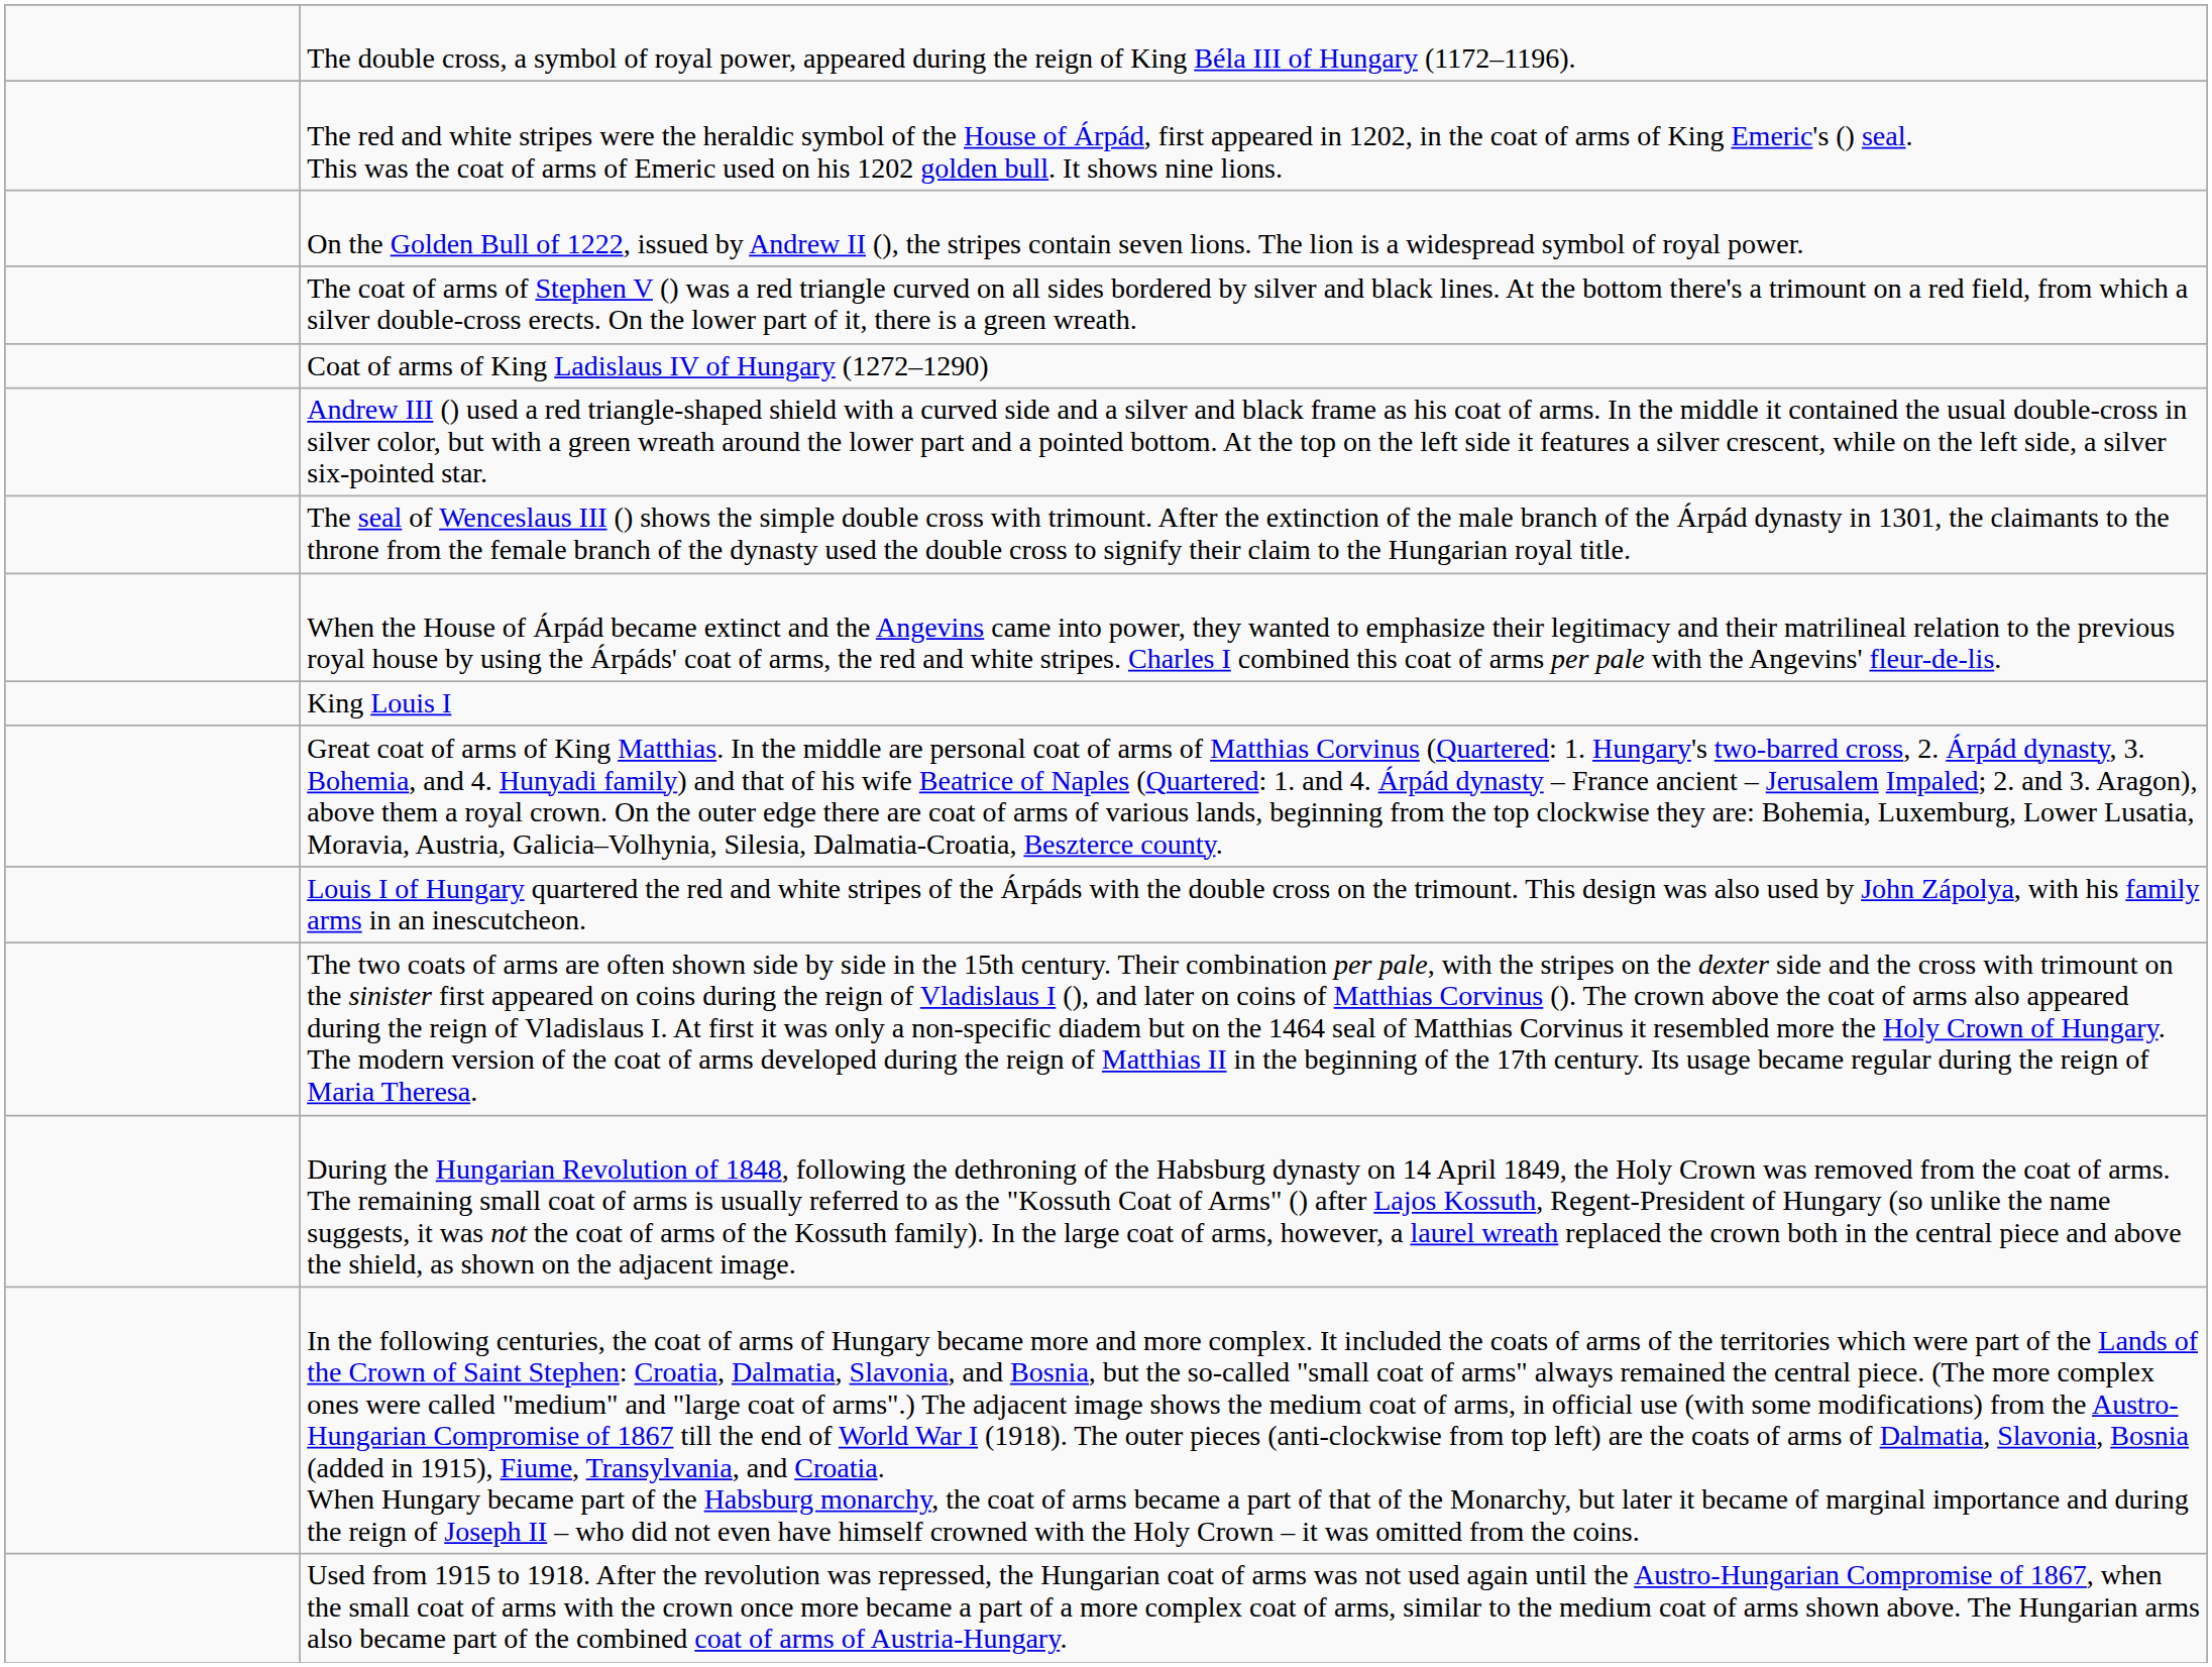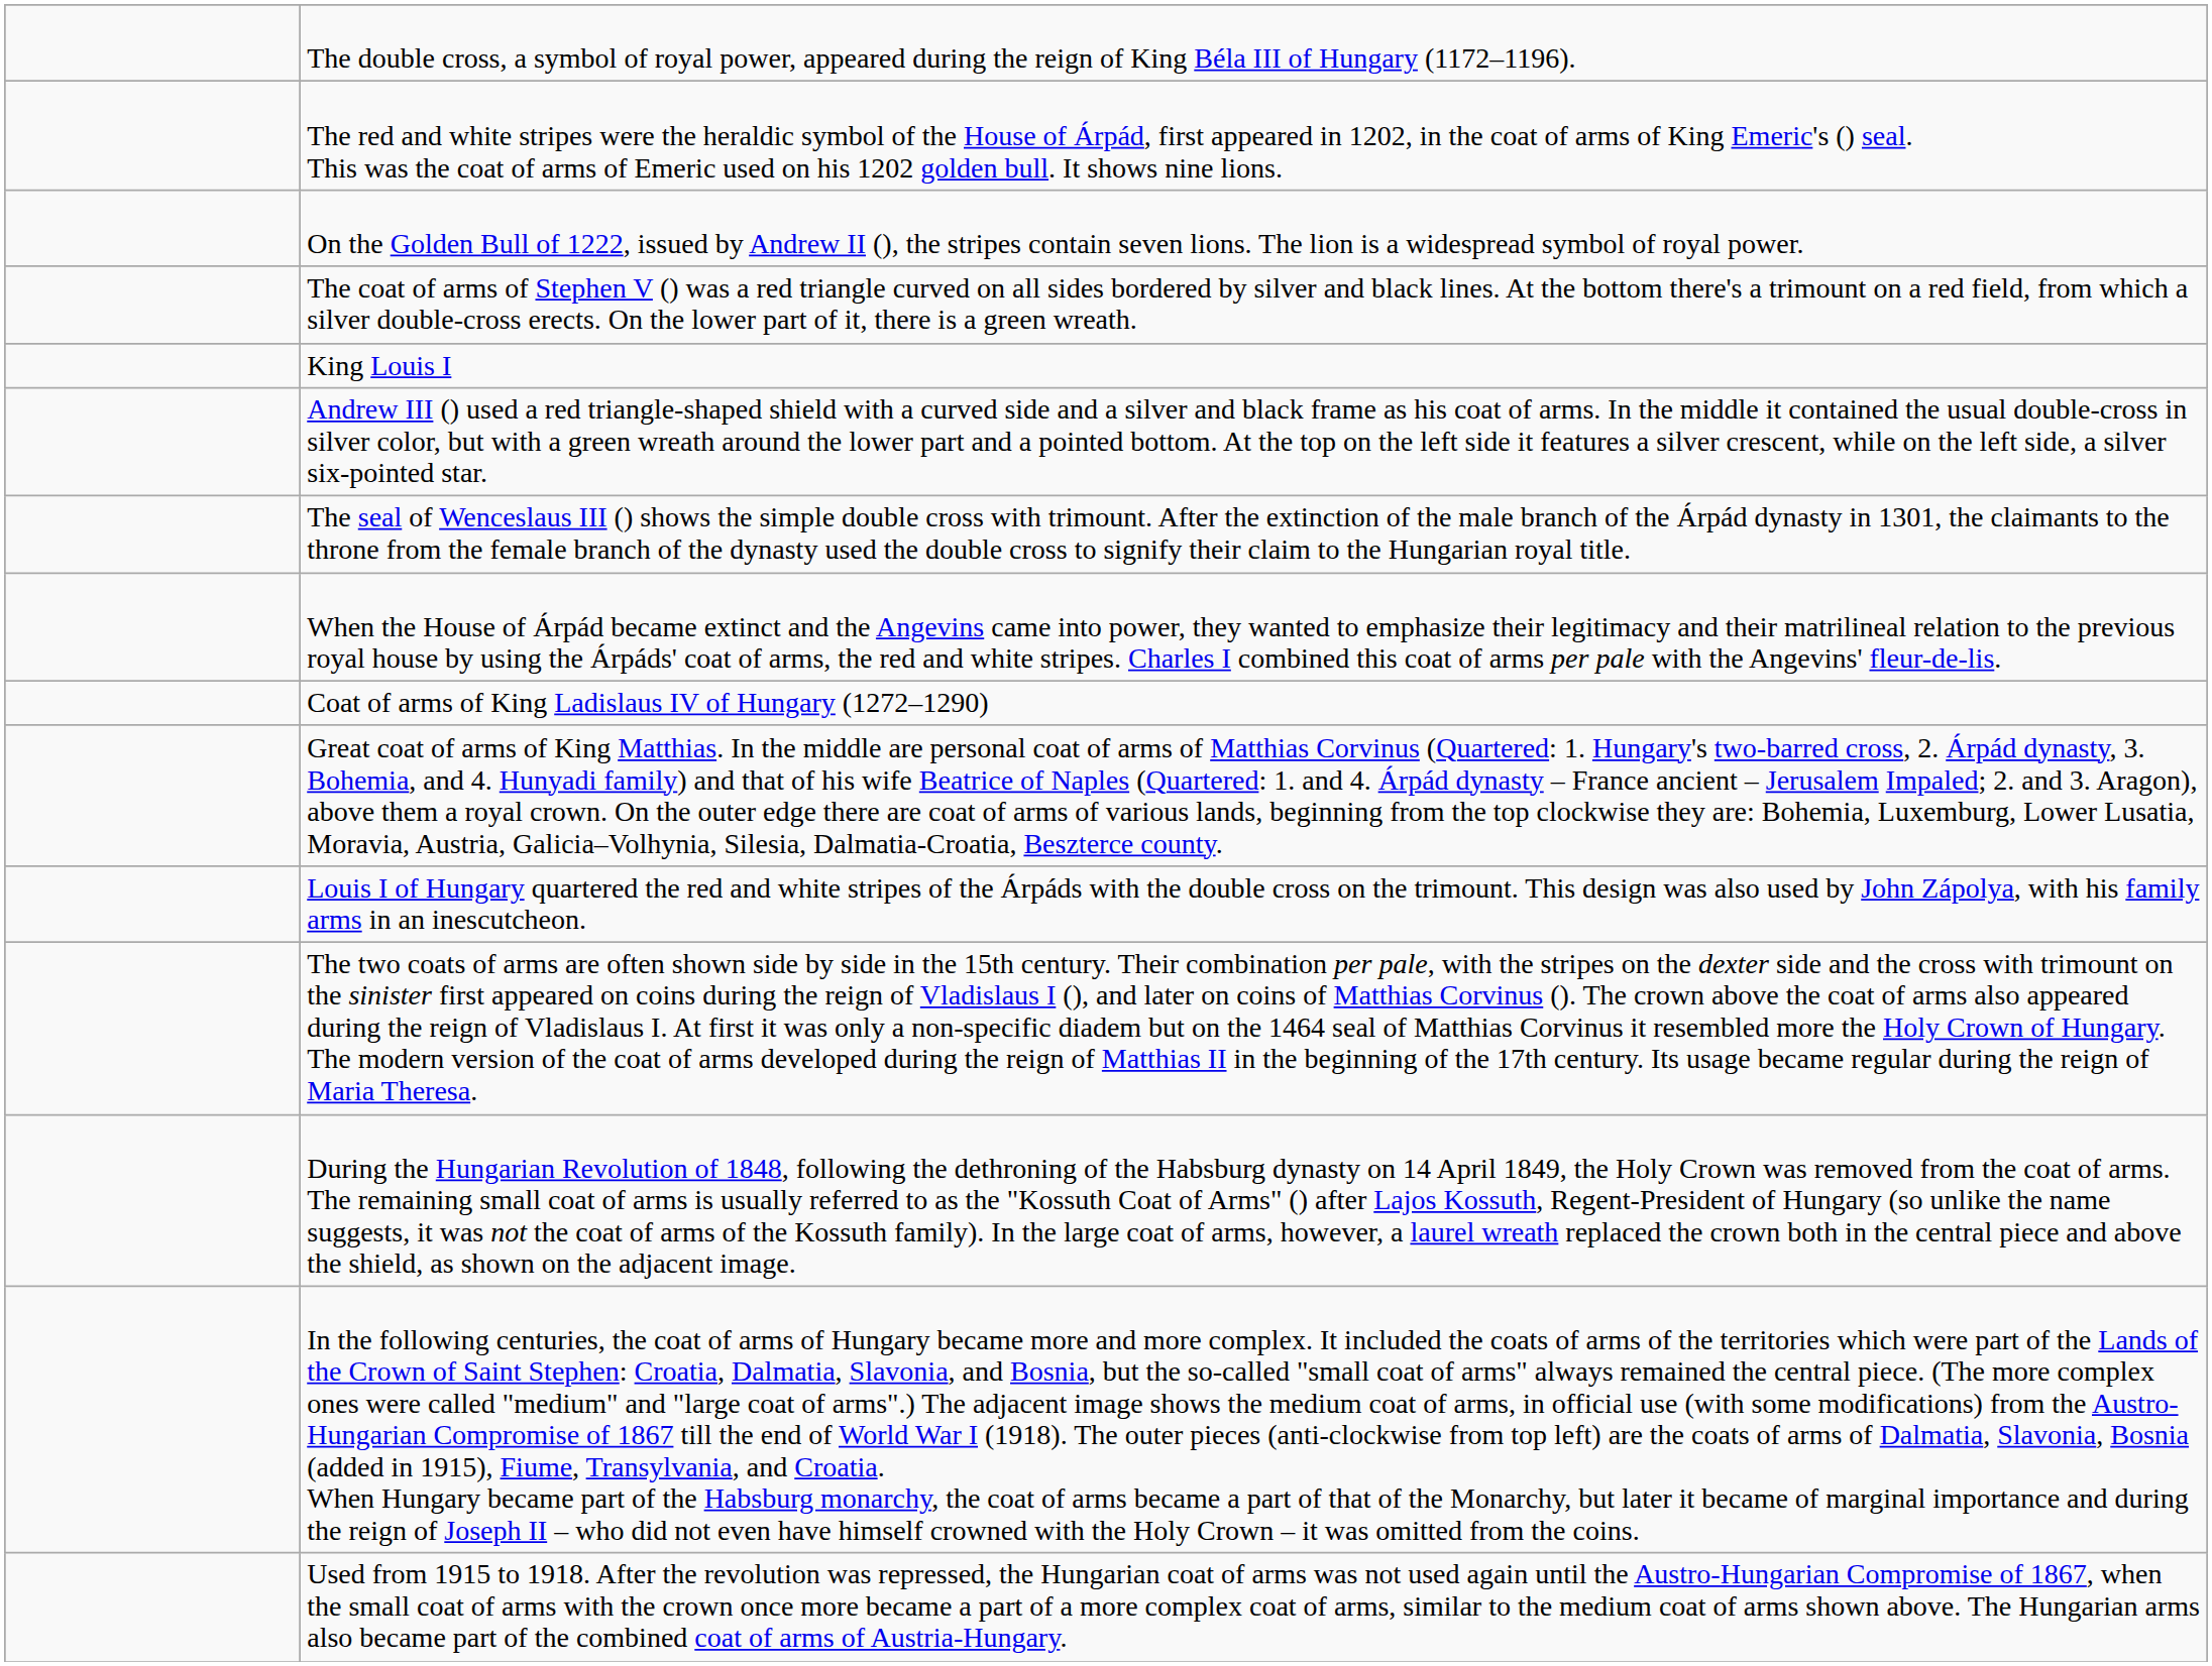 <table class="wikitable">
 <tr>
 <td width="160px"></td>
 <td><br>The double cross, a symbol of royal power, appeared during the reign of King <a href='#'>Béla III of Hungary</a> (1172–1196).</td>
 </tr>
 <tr>
 <td></td>
 <td><br>The red and white stripes were the heraldic symbol of the <a href='#'>House of Árpád</a>, first appeared in 1202, in the coat of arms of King <a href='#'>Emeric</a>'s () <a href='#'>seal</a>.<br>This was the coat of arms of Emeric used on his 1202 <a href='#'>golden bull</a>. It shows nine lions.</td>
 </tr>
 <tr>
 <td></td>
 <td><br>On the <a href='#'>Golden Bull of 1222</a>, issued by <a href='#'>Andrew II</a> (), the stripes contain seven lions. The lion is a widespread symbol of royal power.</td>
 </tr>
 <tr>
 <td></td>
 <td>The coat of arms of <a href='#'>Stephen V</a> () was a red triangle curved on all sides bordered by silver and black lines. At the bottom there's a trimount on a red field, from which a silver double-cross erects. On the lower part of it, there is a green wreath.</td>
 </tr>
 <tr>
 <td></td>
-<td>Coat of arms of King <a href='#'>Ladislaus IV of Hungary</a> (1272–1290)</td>
+<td>King <a href='#'>Louis I</a></td>
 </tr>
 <tr>
 <td></td>
 <td><a href='#'>Andrew III</a> () used a red triangle-shaped shield with a curved side and a silver and black frame as his coat of arms. In the middle it contained the usual double-cross in silver color, but with a green wreath around the lower part and a pointed bottom. At the top on the left side it features a silver crescent, while on the left side, a silver six-pointed star.</td>
 </tr>
 <tr>
 <td></td>
 <td>The <a href='#'>seal</a> of <a href='#'>Wenceslaus III</a> () shows the simple double cross with trimount. After the extinction of the male branch of the Árpád dynasty in 1301, the claimants to the throne from the female branch of the dynasty used the double cross to signify their claim to the Hungarian royal title.</td>
 </tr>
 <tr>
 <td></td>
 <td><br>When the House of Árpád became extinct and the <a href='#'>Angevins</a> came into power, they wanted to emphasize their legitimacy and their matrilineal relation to the previous royal house by using the Árpáds' coat of arms, the red and white stripes. <a href='#'>Charles I</a> combined this coat of arms <em>per pale</em> with the Angevins' <a href='#'>fleur-de-lis</a>.</td>
 </tr>
 <tr>
 <td></td>
-<td>King <a href='#'>Louis I</a></td>
+<td>Coat of arms of King <a href='#'>Ladislaus IV of Hungary</a> (1272–1290)</td>
 </tr>
 <tr>
 <td></td>
 <td>Great coat of arms of King <a href='#'>Matthias</a>. In the middle are personal coat of arms of <a href='#'>Matthias Corvinus</a> (<a href='#'>Quartered</a>: 1. <a href='#'>Hungary</a>'s <a href='#'>two-barred cross</a>, 2. <a href='#'>Árpád dynasty</a>, 3. <a href='#'>Bohemia</a>, and 4. <a href='#'>Hunyadi family</a>) and that of his wife <a href='#'>Beatrice of Naples</a> (<a href='#'>Quartered</a>: 1. and 4. <a href='#'>Árpád dynasty</a> – France ancient – <a href='#'>Jerusalem</a> <a href='#'>Impaled</a>; 2. and 3. Aragon), above them a royal crown. On the outer edge there are coat of arms of various lands, beginning from the top clockwise they are: Bohemia, Luxemburg, Lower Lusatia, Moravia, Austria, Galicia–Volhynia, Silesia, Dalmatia-Croatia, <a href='#'>Beszterce county</a>.</td>
 </tr>
 <tr>
 <td></td>
 <td><a href='#'>Louis I of Hungary</a> quartered the red and white stripes of the Árpáds with the double cross on the trimount. This design was also used by <a href='#'>John Zápolya</a>, with his <a href='#'>family arms</a> in an inescutcheon.</td>
 </tr>
 <tr>
 <td></td>
 <td>The two coats of arms are often shown side by side in the 15th century. Their combination <em>per pale</em>, with  the stripes on the <em>dexter</em> side and the cross with trimount on the <em>sinister</em> first appeared on coins during the reign of <a href='#'>Vladislaus I</a> (), and later on coins of <a href='#'>Matthias Corvinus</a> (). The crown above the coat of arms also appeared during the reign of Vladislaus I. At first it was only a non-specific diadem but on the 1464 seal of Matthias Corvinus it resembled more the <a href='#'>Holy Crown of Hungary</a>.<br>The modern version of the coat of arms developed during the reign of <a href='#'>Matthias II</a> in the beginning of the 17th century. Its usage became regular during the reign of <a href='#'>Maria Theresa</a>.</td>
 </tr>
 <tr>
 <td></td>
 <td><br>During the <a href='#'>Hungarian Revolution of 1848</a>, following the dethroning of the Habsburg dynasty on 14 April 1849, the Holy Crown was removed from the coat of arms. The remaining small coat of arms is usually referred to as the "Kossuth Coat of Arms" () after <a href='#'>Lajos Kossuth</a>, Regent-President of Hungary (so unlike the name suggests, it was <em>not</em> the coat of arms of the Kossuth family). In the large coat of arms, however, a <a href='#'>laurel wreath</a> replaced the crown both in the central piece and above the shield, as shown on the adjacent image.</td>
 </tr>
 <tr>
 <td></td>
 <td><br>In the following centuries, the coat of arms of Hungary became more and more complex. It included the coats of arms of the territories which were part of the <a href='#'>Lands of the Crown of Saint Stephen</a>: <a href='#'>Croatia</a>, <a href='#'>Dalmatia</a>, <a href='#'>Slavonia</a>, and <a href='#'>Bosnia</a>, but the so-called "small coat of arms" always remained the central piece. (The more complex ones were called "medium" and "large coat of arms".) The adjacent image shows the medium coat of arms, in official use (with some modifications) from the <a href='#'>Austro-Hungarian Compromise of 1867</a> till the end of <a href='#'>World War I</a> (1918). The outer pieces (anti-clockwise from top left) are the coats of arms of <a href='#'>Dalmatia</a>, <a href='#'>Slavonia</a>, <a href='#'>Bosnia</a> (added in 1915), <a href='#'>Fiume</a>, <a href='#'>Transylvania</a>, and <a href='#'>Croatia</a>.<br>When Hungary became part of the <a href='#'>Habsburg monarchy</a>, the coat of arms became a part of that of the Monarchy, but later it became of marginal importance and during the reign of <a href='#'>Joseph II</a> – who did not even have himself crowned with the Holy Crown – it was omitted from the coins.</td>
 </tr>
 <tr>
 <td></td>
 <td>Used from 1915 to 1918. After the revolution was repressed, the Hungarian coat of arms was not used again until the <a href='#'>Austro-Hungarian Compromise of 1867</a>, when the small coat of arms with the crown once more became a part of a more complex coat of arms, similar to the medium coat of arms shown above. The Hungarian arms also became part of the combined <a href='#'>coat of arms of Austria-Hungary</a>.</td>
 </tr>
 </table>
